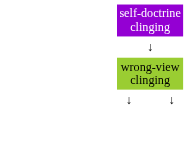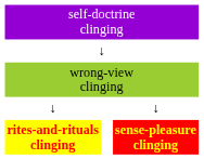 <table style="float:right; margin-left:1em; text-align:center; " cellpadding="3">
 <tr>
 <td colspan="3" style="background:#9400D3; color:white">self-doctrine<br>clinging</td>
 </tr>
 <tr>
 <td colspan="3">↓</td>
 </tr>
 <tr>
 <td colspan="3" style="background:#9ACD32; color:black">wrong-view<br>clinging</td>
 </tr>
 <tr>
 <td>↓</td>
 <td> </td>
 <td>↓</td>
 </tr>
+<tr>
+<td style="background:#FFFF00; color:red"><strong>rites-and-rituals</strong><br><strong>clinging</strong></td>
+<td> </td>
+<td style="background:#FF0000; color:yellow"><strong>sense-pleasure</strong><br><strong>clinging</strong></td>
+</tr>
 </table>
